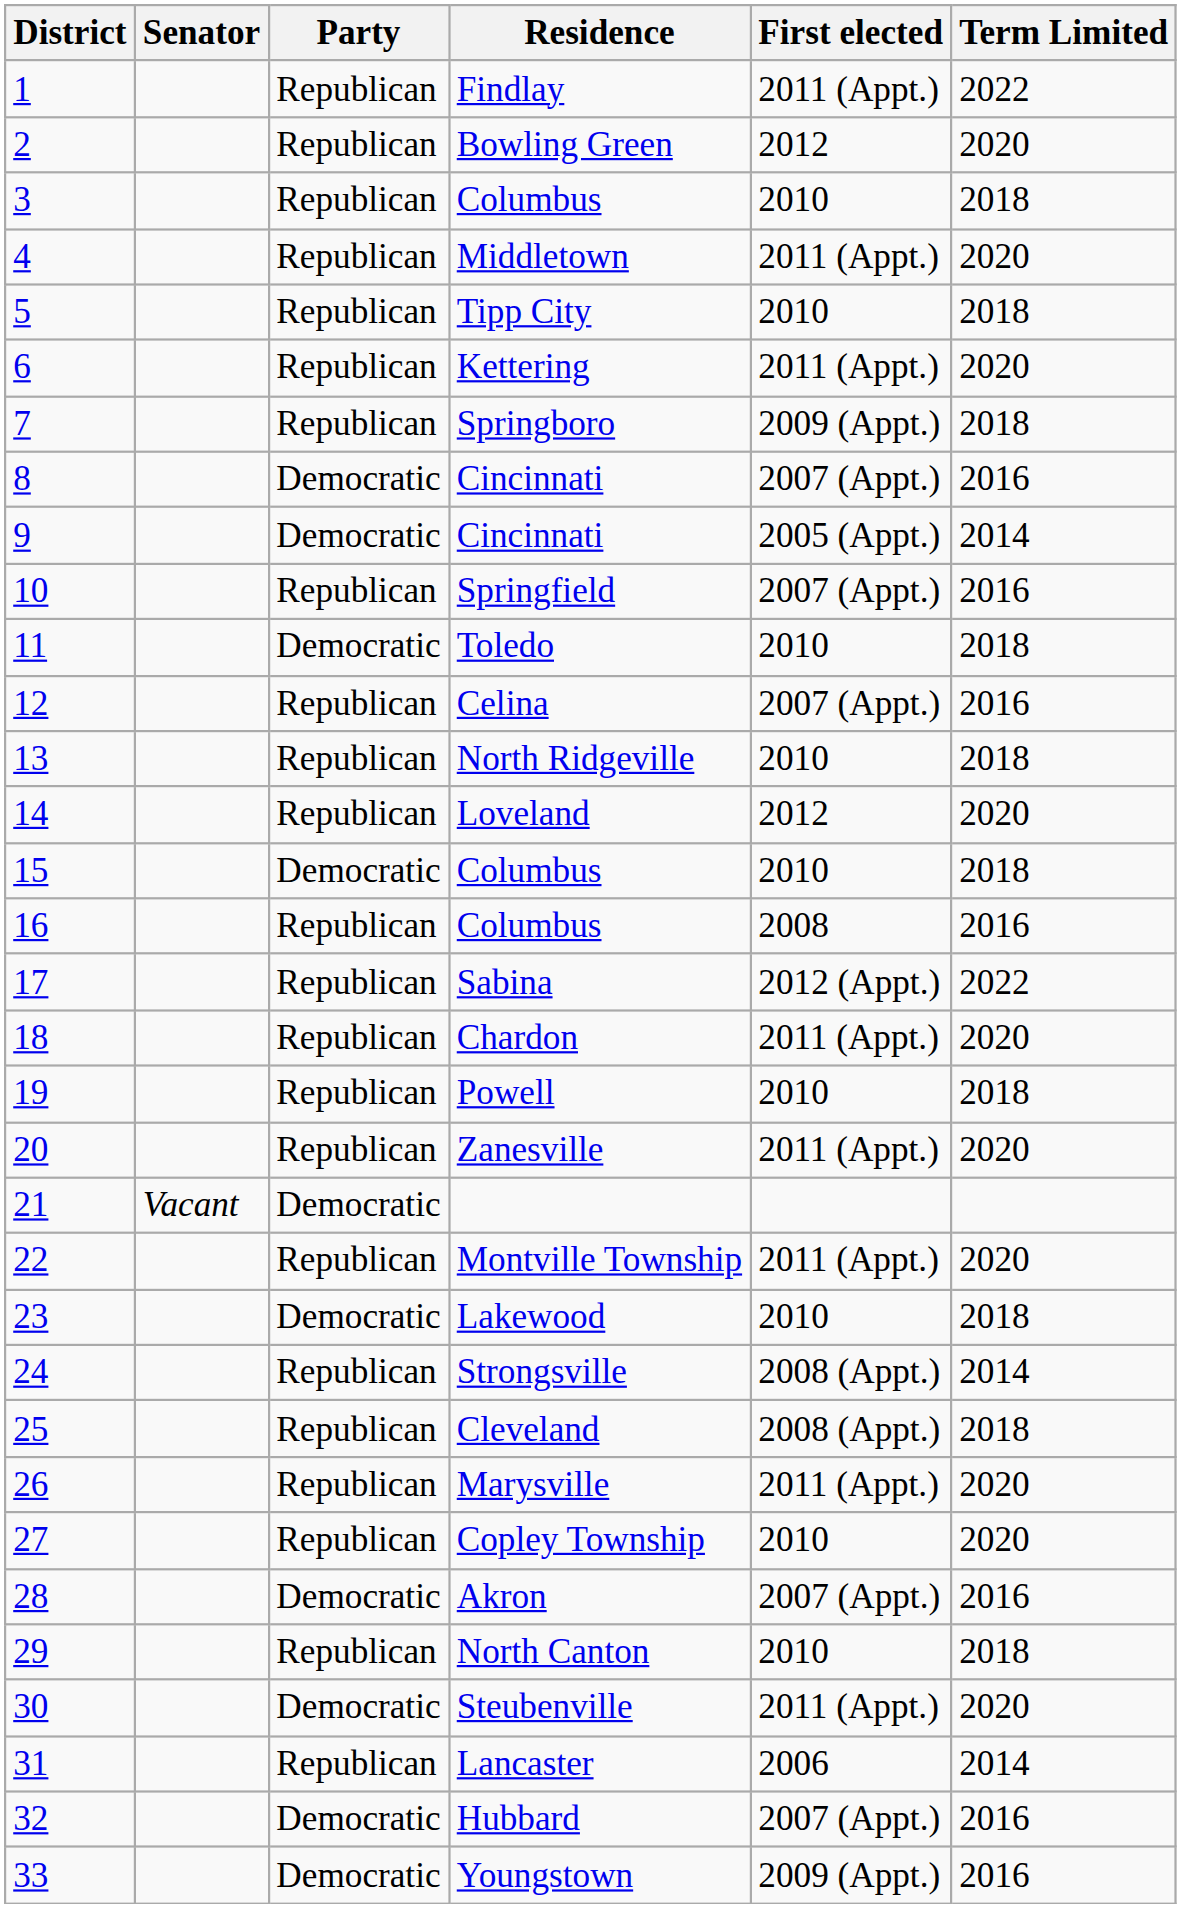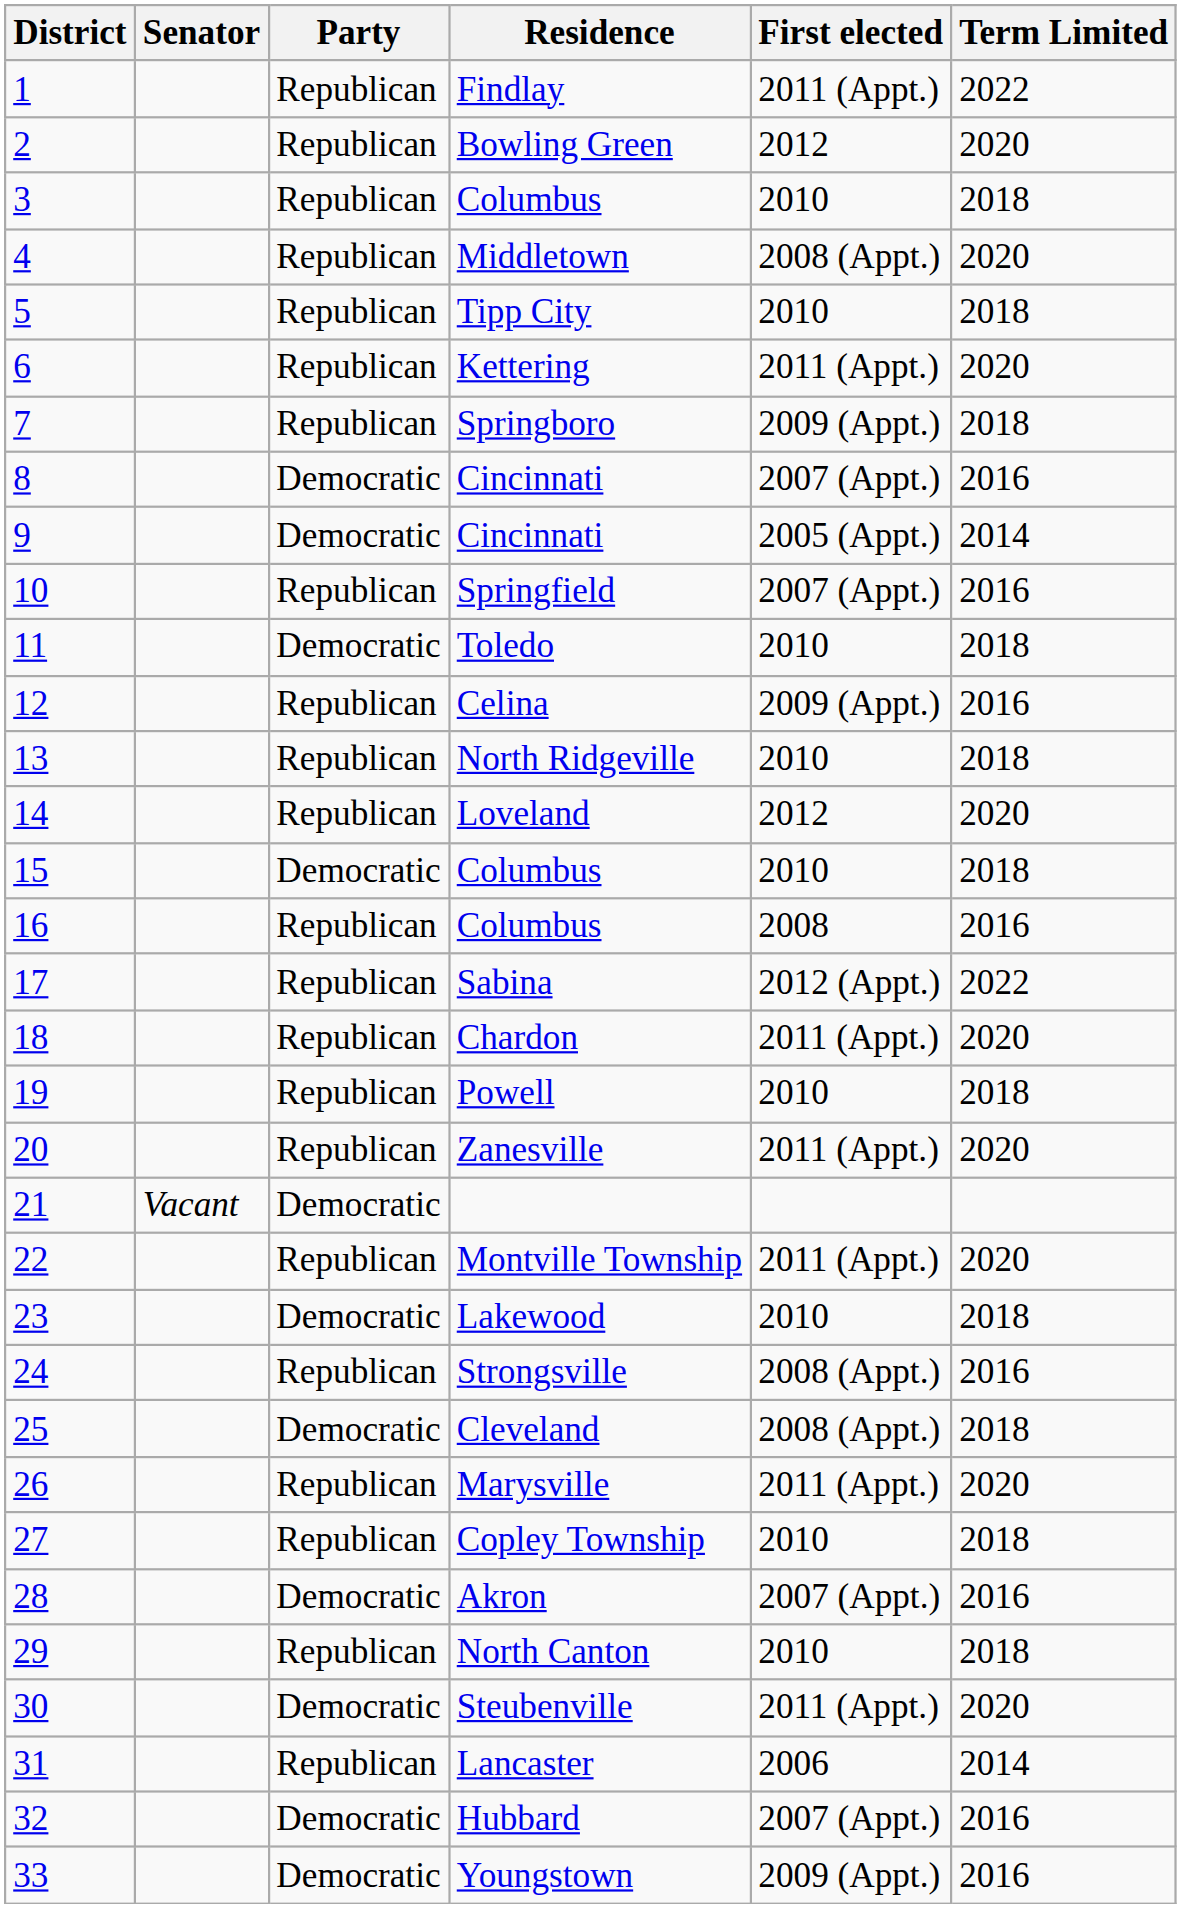 <table class="wikitable sortable">
 <tr>
 <th>District</th>
 <th>Senator</th>
 <th>Party</th>
 <th>Residence</th>
 <th>First elected</th>
 <th>Term Limited</th>
 </tr>
 <tr>
 <td><a href='#'>1</a></td>
 <td></td>
 <td>Republican</td>
 <td><a href='#'>Findlay</a></td>
 <td>2011 (Appt.)</td>
 <td>2022</td>
 </tr>
 <tr>
 <td><a href='#'>2</a></td>
 <td></td>
 <td>Republican</td>
 <td><a href='#'>Bowling Green</a></td>
 <td>2012</td>
 <td>2020</td>
 </tr>
 <tr>
 <td><a href='#'>3</a></td>
 <td></td>
 <td>Republican</td>
 <td><a href='#'>Columbus</a></td>
 <td>2010</td>
 <td>2018</td>
 </tr>
 <tr>
 <td><a href='#'>4</a></td>
 <td></td>
 <td>Republican</td>
 <td><a href='#'>Middletown</a></td>
-<td>2011 (Appt.)</td>
+<td>2008 (Appt.)</td>
 <td>2020</td>
 </tr>
 <tr>
 <td><a href='#'>5</a></td>
 <td></td>
 <td>Republican</td>
 <td><a href='#'>Tipp City</a></td>
 <td>2010</td>
 <td>2018</td>
 </tr>
 <tr>
 <td><a href='#'>6</a></td>
 <td></td>
 <td>Republican</td>
 <td><a href='#'>Kettering</a></td>
 <td>2011 (Appt.)</td>
 <td>2020</td>
 </tr>
 <tr>
 <td><a href='#'>7</a></td>
 <td></td>
 <td>Republican</td>
 <td><a href='#'>Springboro</a></td>
 <td>2009 (Appt.)</td>
 <td>2018</td>
 </tr>
 <tr>
 <td><a href='#'>8</a></td>
 <td></td>
 <td>Democratic</td>
 <td><a href='#'>Cincinnati</a></td>
 <td>2007 (Appt.)</td>
 <td>2016</td>
 </tr>
 <tr>
 <td><a href='#'>9</a></td>
 <td></td>
 <td>Democratic</td>
 <td><a href='#'>Cincinnati</a></td>
 <td>2005 (Appt.)</td>
 <td>2014</td>
 </tr>
 <tr>
 <td><a href='#'>10</a></td>
 <td></td>
 <td>Republican</td>
 <td><a href='#'>Springfield</a></td>
 <td>2007 (Appt.)</td>
 <td>2016</td>
 </tr>
 <tr>
 <td><a href='#'>11</a></td>
 <td></td>
 <td>Democratic</td>
 <td><a href='#'>Toledo</a></td>
 <td>2010</td>
 <td>2018</td>
 </tr>
 <tr>
 <td><a href='#'>12</a></td>
 <td></td>
 <td>Republican</td>
 <td><a href='#'>Celina</a></td>
-<td>2007 (Appt.)</td>
+<td>2009 (Appt.)</td>
 <td>2016</td>
 </tr>
 <tr>
 <td><a href='#'>13</a></td>
 <td></td>
 <td>Republican</td>
 <td><a href='#'>North Ridgeville</a></td>
 <td>2010</td>
 <td>2018</td>
 </tr>
 <tr>
 <td><a href='#'>14</a></td>
 <td></td>
 <td>Republican</td>
 <td><a href='#'>Loveland</a></td>
 <td>2012</td>
 <td>2020</td>
 </tr>
 <tr>
 <td><a href='#'>15</a></td>
 <td></td>
 <td>Democratic</td>
 <td><a href='#'>Columbus</a></td>
 <td>2010</td>
 <td>2018</td>
 </tr>
 <tr>
 <td><a href='#'>16</a></td>
 <td></td>
 <td>Republican</td>
 <td><a href='#'>Columbus</a></td>
 <td>2008</td>
 <td>2016</td>
 </tr>
 <tr>
 <td><a href='#'>17</a></td>
 <td></td>
 <td>Republican</td>
 <td><a href='#'>Sabina</a></td>
 <td>2012 (Appt.)</td>
 <td>2022</td>
 </tr>
 <tr>
 <td><a href='#'>18</a></td>
 <td></td>
 <td>Republican</td>
 <td><a href='#'>Chardon</a></td>
 <td>2011 (Appt.)</td>
 <td>2020</td>
 </tr>
 <tr>
 <td><a href='#'>19</a></td>
 <td></td>
 <td>Republican</td>
 <td><a href='#'>Powell</a></td>
 <td>2010</td>
 <td>2018</td>
 </tr>
 <tr>
 <td><a href='#'>20</a></td>
 <td></td>
 <td>Republican</td>
 <td><a href='#'>Zanesville</a></td>
 <td>2011 (Appt.)</td>
 <td>2020</td>
 </tr>
 <tr>
 <td><a href='#'>21</a></td>
 <td><em>Vacant</em></td>
 <td>Democratic</td>
 <td></td>
 <td></td>
 <td></td>
 </tr>
 <tr>
 <td><a href='#'>22</a></td>
 <td></td>
 <td>Republican</td>
 <td><a href='#'>Montville Township</a></td>
 <td>2011 (Appt.)</td>
 <td>2020</td>
 </tr>
 <tr>
 <td><a href='#'>23</a></td>
 <td></td>
 <td>Democratic</td>
 <td><a href='#'>Lakewood</a></td>
 <td>2010</td>
 <td>2018</td>
 </tr>
 <tr>
 <td><a href='#'>24</a></td>
 <td></td>
 <td>Republican</td>
 <td><a href='#'>Strongsville</a></td>
 <td>2008 (Appt.)</td>
-<td>2014</td>
+<td>2016</td>
 </tr>
 <tr>
 <td><a href='#'>25</a></td>
 <td></td>
-<td>Republican</td>
+<td>Democratic</td>
 <td><a href='#'>Cleveland</a></td>
 <td>2008 (Appt.)</td>
 <td>2018</td>
 </tr>
 <tr>
 <td><a href='#'>26</a></td>
 <td></td>
 <td>Republican</td>
 <td><a href='#'>Marysville</a></td>
 <td>2011 (Appt.)</td>
 <td>2020</td>
 </tr>
 <tr>
 <td><a href='#'>27</a></td>
 <td></td>
 <td>Republican</td>
 <td><a href='#'>Copley Township</a></td>
 <td>2010</td>
-<td>2020</td>
+<td>2018</td>
 </tr>
 <tr>
 <td><a href='#'>28</a></td>
 <td></td>
 <td>Democratic</td>
 <td><a href='#'>Akron</a></td>
 <td>2007 (Appt.)</td>
 <td>2016</td>
 </tr>
 <tr>
 <td><a href='#'>29</a></td>
 <td></td>
 <td>Republican</td>
 <td><a href='#'>North Canton</a></td>
 <td>2010</td>
 <td>2018</td>
 </tr>
 <tr>
 <td><a href='#'>30</a></td>
 <td></td>
 <td>Democratic</td>
 <td><a href='#'>Steubenville</a></td>
 <td>2011 (Appt.)</td>
 <td>2020</td>
 </tr>
 <tr>
 <td><a href='#'>31</a></td>
 <td></td>
 <td>Republican</td>
 <td><a href='#'>Lancaster</a></td>
 <td>2006</td>
 <td>2014</td>
 </tr>
 <tr>
 <td><a href='#'>32</a></td>
 <td></td>
 <td>Democratic</td>
 <td><a href='#'>Hubbard</a></td>
 <td>2007 (Appt.)</td>
 <td>2016</td>
 </tr>
 <tr>
 <td><a href='#'>33</a></td>
 <td></td>
 <td>Democratic</td>
 <td><a href='#'>Youngstown</a></td>
 <td>2009 (Appt.)</td>
 <td>2016</td>
 </tr>
 </table>
